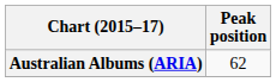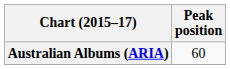 <table class="wikitable sortable plainrowheaders" style="text-align:center">
 <tr>
 <th scope="col">Chart (2015–17)</th>
 <th scope="col">Peak<br> position</th>
 </tr>
 <tr>
 <th scope="row">Australian Albums (<a href='#'>ARIA</a>)</th>
-<td>62</td>
+<td>60</td>
 </tr>
 <tr>
 </tr>
 <tr>
 </tr>
 <tr>
 </tr>
 </table>
